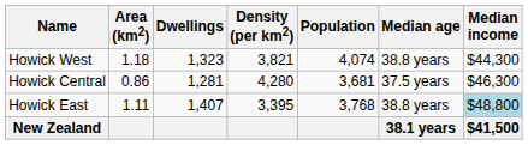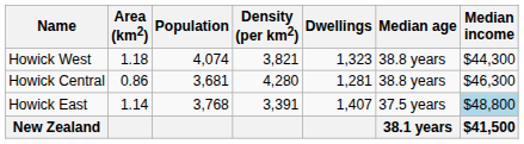 <table class="wikitable">
 <tr>
 <th>Name</th>
 <th>Area<br>(km<sup>2</sup>)</th>
+<th>Population</th>
+<th>Density<br>(per km<sup>2</sup>)</th>
 <th>Dwellings</th>
-<th>Density<br>(per km<sup>2</sup>)</th>
-<th>Population</th>
 <th>Median age</th>
 <th>Median<br>income</th>
 </tr>
 <tr>
 <td>Howick West</td>
 <td style="text-align:right;">1.18</td>
+<td style="text-align:right;">4,074</td>
+<td style="text-align:right;">3,821</td>
 <td style="text-align:right;">1,323</td>
-<td style="text-align:right;">3,821</td>
-<td style="text-align:right;">4,074</td>
 <td>38.8 years</td>
 <td>$44,300</td>
 </tr>
 <tr>
 <td>Howick Central</td>
 <td style="text-align:right;">0.86</td>
+<td style="text-align:right;">3,681</td>
+<td style="text-align:right;">4,280</td>
 <td style="text-align:right;">1,281</td>
-<td style="text-align:right;">4,280</td>
-<td style="text-align:right;">3,681</td>
-<td>37.5 years</td>
+<td>38.8 years</td>
 <td>$46,300</td>
 </tr>
 <tr>
 <td>Howick East</td>
-<td style="text-align:right;">1.11</td>
+<td style="text-align:right;">1.14</td>
+<td style="text-align:right;">3,768</td>
+<td style="text-align:right;">3,391</td>
 <td style="text-align:right;">1,407</td>
-<td style="text-align:right;">3,395</td>
-<td style="text-align:right;">3,768</td>
-<td>38.8 years</td>
+<td>37.5 years</td>
 <td style="background: lightblue;">$48,800</td>
 </tr>
 <tr>
 <th>New Zealand</th>
 <th></th>
 <th></th>
 <th></th>
 <th></th>
 <th>38.1 years</th>
 <th style="text-align:left;">$41,500</th>
 </tr>
 </table>
